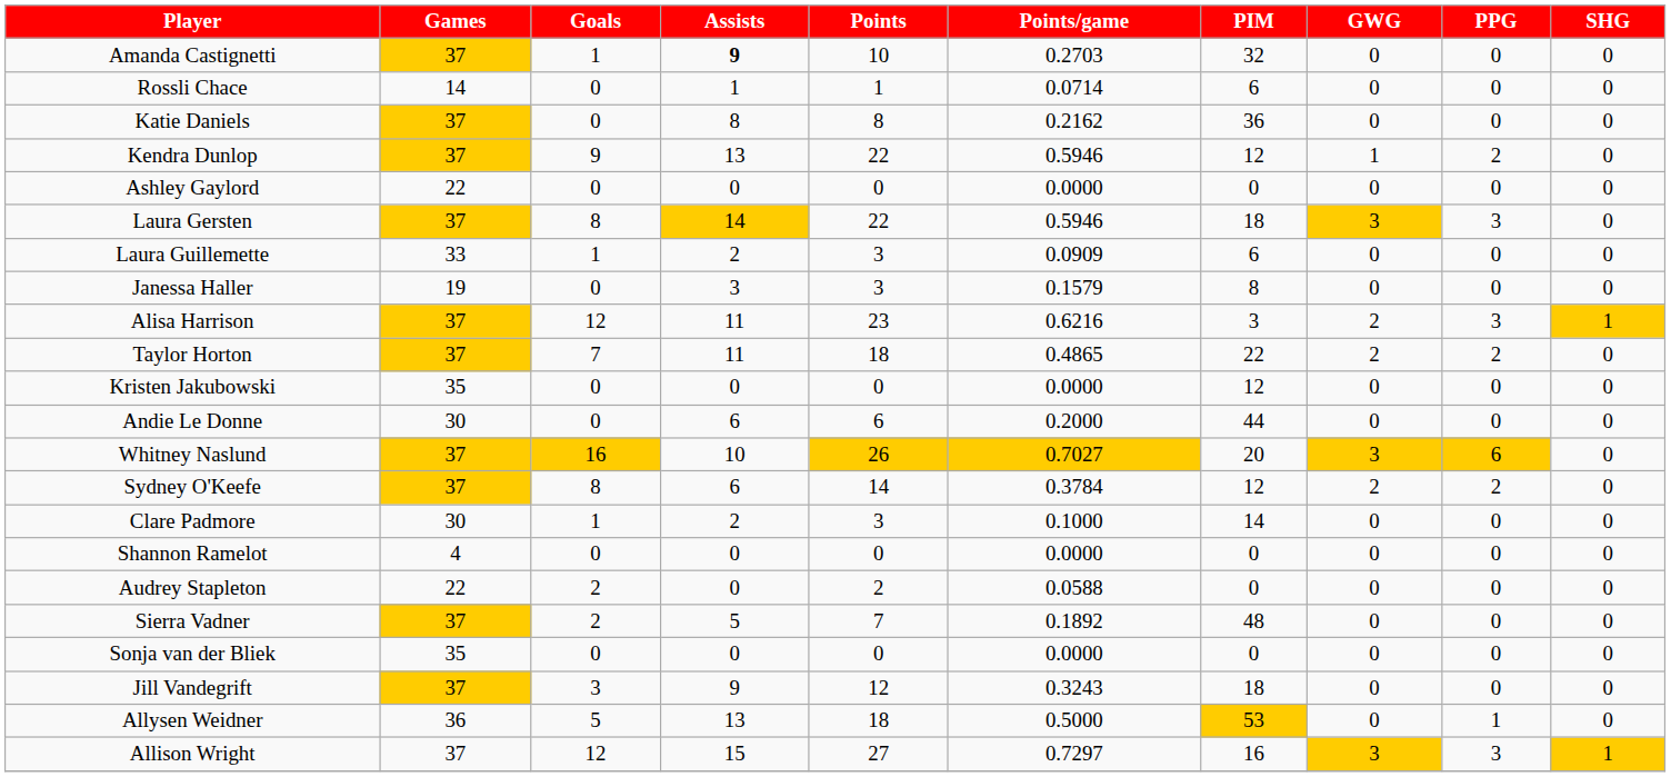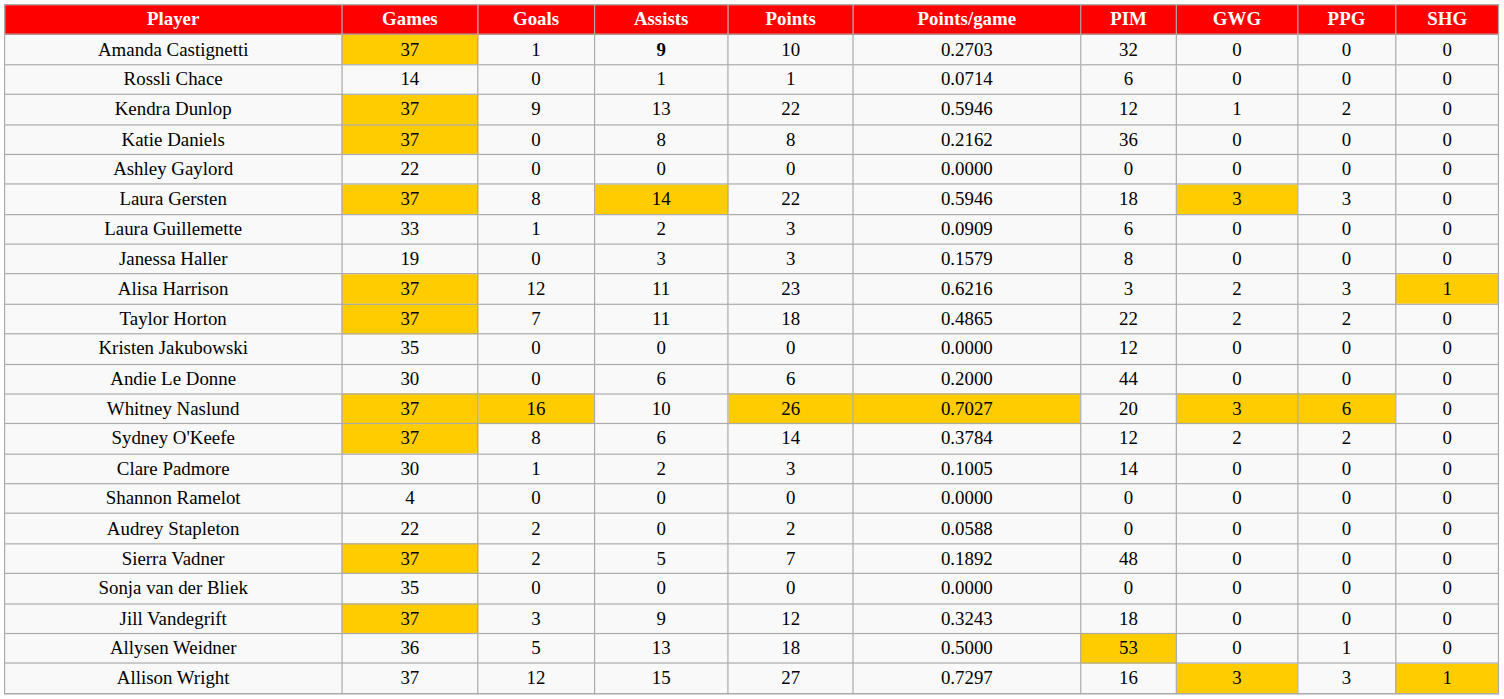 <table class="wikitable" width="80%">
 <tr align="center"  style="background:red;color:#FFFFFF;">
 <td><strong>Player</strong></td>
 <td><strong>Games</strong></td>
 <td><strong>Goals</strong></td>
 <td><strong>Assists</strong></td>
 <td><strong>Points</strong></td>
 <td><strong>Points/game</strong></td>
 <td><strong>PIM</strong></td>
 <td><strong>GWG</strong></td>
 <td><strong>PPG</strong></td>
 <td><strong>SHG</strong></td>
 </tr>
 <tr align="center" bgcolor="">
 <td>Amanda Castignetti</td>
 <td bgcolor="#FFCC00">37</td>
 <td>1</td>
 <td><strong>9</strong></td>
 <td>10</td>
 <td>0.2703</td>
 <td>32</td>
 <td>0</td>
 <td>0</td>
 <td>0</td>
 </tr>
 <tr align="center" bgcolor="">
 <td>Rossli Chace</td>
 <td>14</td>
 <td>0</td>
 <td>1</td>
 <td>1</td>
 <td>0.0714</td>
 <td>6</td>
 <td>0</td>
 <td>0</td>
 <td>0</td>
 </tr>
 <tr align="center" bgcolor="">
+<td>Kendra Dunlop</td>
+<td bgcolor="#FFCC00">37</td>
+<td>9</td>
+<td>13</td>
+<td>22</td>
+<td>0.5946</td>
+<td>12</td>
+<td>1</td>
+<td>2</td>
+<td>0</td>
+</tr>
+<tr align="center" bgcolor="">
 <td>Katie Daniels</td>
 <td bgcolor="#FFCC00">37</td>
 <td>0</td>
 <td>8</td>
 <td>8</td>
 <td>0.2162</td>
 <td>36</td>
 <td>0</td>
 <td>0</td>
-<td>0</td>
-</tr>
-<tr align="center" bgcolor="">
-<td>Kendra Dunlop</td>
-<td bgcolor="#FFCC00">37</td>
-<td>9</td>
-<td>13</td>
-<td>22</td>
-<td>0.5946</td>
-<td>12</td>
-<td>1</td>
-<td>2</td>
 <td>0</td>
 </tr>
 <tr align="center" bgcolor="">
 <td>Ashley Gaylord</td>
 <td>22</td>
 <td>0</td>
 <td>0</td>
 <td>0</td>
 <td>0.0000</td>
 <td>0</td>
 <td>0</td>
 <td>0</td>
 <td>0</td>
 </tr>
 <tr align="center" bgcolor="">
 <td>Laura Gersten</td>
 <td bgcolor="#FFCC00">37</td>
 <td>8</td>
 <td bgcolor="#FFCC00">14</td>
 <td>22</td>
 <td>0.5946</td>
 <td>18</td>
 <td bgcolor="#FFCC00">3</td>
 <td>3</td>
 <td>0</td>
 </tr>
 <tr align="center" bgcolor="">
 <td>Laura Guillemette</td>
 <td>33</td>
 <td>1</td>
 <td>2</td>
 <td>3</td>
 <td>0.0909</td>
 <td>6</td>
 <td>0</td>
 <td>0</td>
 <td>0</td>
 </tr>
 <tr align="center" bgcolor="">
 <td>Janessa Haller</td>
 <td>19</td>
 <td>0</td>
 <td>3</td>
 <td>3</td>
 <td>0.1579</td>
 <td>8</td>
 <td>0</td>
 <td>0</td>
 <td>0</td>
 </tr>
 <tr align="center" bgcolor="">
 <td>Alisa Harrison</td>
 <td bgcolor="#FFCC00">37</td>
 <td>12</td>
 <td>11</td>
 <td>23</td>
 <td>0.6216</td>
 <td>3</td>
 <td>2</td>
 <td>3</td>
 <td bgcolor="#FFCC00">1</td>
 </tr>
 <tr align="center" bgcolor="">
 <td>Taylor Horton</td>
 <td bgcolor="#FFCC00">37</td>
 <td>7</td>
 <td>11</td>
 <td>18</td>
 <td>0.4865</td>
 <td>22</td>
 <td>2</td>
 <td>2</td>
 <td>0</td>
 </tr>
 <tr align="center" bgcolor="">
 <td>Kristen Jakubowski</td>
 <td>35</td>
 <td>0</td>
 <td>0</td>
 <td>0</td>
 <td>0.0000</td>
 <td>12</td>
 <td>0</td>
 <td>0</td>
 <td>0</td>
 </tr>
 <tr align="center" bgcolor="">
 <td>Andie Le Donne</td>
 <td>30</td>
 <td>0</td>
 <td>6</td>
 <td>6</td>
 <td>0.2000</td>
 <td>44</td>
 <td>0</td>
 <td>0</td>
 <td>0</td>
 </tr>
 <tr align="center" bgcolor="">
 <td>Whitney Naslund</td>
 <td bgcolor="#FFCC00">37</td>
 <td bgcolor="#FFCC00">16</td>
 <td>10</td>
 <td bgcolor="#FFCC00">26</td>
 <td bgcolor="#FFCC00">0.7027</td>
 <td>20</td>
 <td bgcolor="#FFCC00">3</td>
 <td bgcolor="#FFCC00">6</td>
 <td>0</td>
 </tr>
 <tr align="center" bgcolor="">
 <td>Sydney O'Keefe</td>
 <td bgcolor="#FFCC00">37</td>
 <td>8</td>
 <td>6</td>
 <td>14</td>
 <td>0.3784</td>
 <td>12</td>
 <td>2</td>
 <td>2</td>
 <td>0</td>
 </tr>
 <tr align="center" bgcolor="">
 <td>Clare Padmore</td>
 <td>30</td>
 <td>1</td>
 <td>2</td>
 <td>3</td>
-<td>0.1000</td>
+<td>0.1005</td>
 <td>14</td>
 <td>0</td>
 <td>0</td>
 <td>0</td>
 </tr>
 <tr align="center" bgcolor="">
 <td>Shannon Ramelot</td>
 <td>4</td>
 <td>0</td>
 <td>0</td>
 <td>0</td>
 <td>0.0000</td>
 <td>0</td>
 <td>0</td>
 <td>0</td>
 <td>0</td>
 </tr>
 <tr align="center" bgcolor="">
 <td>Audrey Stapleton</td>
 <td>22</td>
 <td>2</td>
 <td>0</td>
 <td>2</td>
 <td>0.0588</td>
 <td>0</td>
 <td>0</td>
 <td>0</td>
 <td>0</td>
 </tr>
 <tr align="center" bgcolor="">
 <td>Sierra Vadner</td>
 <td bgcolor="#FFCC00">37</td>
 <td>2</td>
 <td>5</td>
 <td>7</td>
 <td>0.1892</td>
 <td>48</td>
 <td>0</td>
 <td>0</td>
 <td>0</td>
 </tr>
 <tr align="center" bgcolor="">
 <td>Sonja van der Bliek</td>
 <td>35</td>
 <td>0</td>
 <td>0</td>
 <td>0</td>
 <td>0.0000</td>
 <td>0</td>
 <td>0</td>
 <td>0</td>
 <td>0</td>
 </tr>
 <tr align="center" bgcolor="">
 <td>Jill Vandegrift</td>
 <td bgcolor="#FFCC00">37</td>
 <td>3</td>
 <td>9</td>
 <td>12</td>
 <td>0.3243</td>
 <td>18</td>
 <td>0</td>
 <td>0</td>
 <td>0</td>
 </tr>
 <tr align="center" bgcolor="">
 <td>Allysen Weidner</td>
 <td>36</td>
 <td>5</td>
 <td>13</td>
 <td>18</td>
 <td>0.5000</td>
 <td bgcolor="#FFCC00">53</td>
 <td>0</td>
 <td>1</td>
 <td>0</td>
 </tr>
 <tr align="center" bgcolor="">
 <td>Allison Wright</td>
 <td>37</td>
 <td>12</td>
 <td>15</td>
 <td>27</td>
 <td>0.7297</td>
 <td>16</td>
 <td bgcolor="#FFCC00">3</td>
 <td>3</td>
 <td bgcolor="#FFCC00">1</td>
 </tr>
 <tr align="center" bgcolor="">
 </tr>
 </table>
